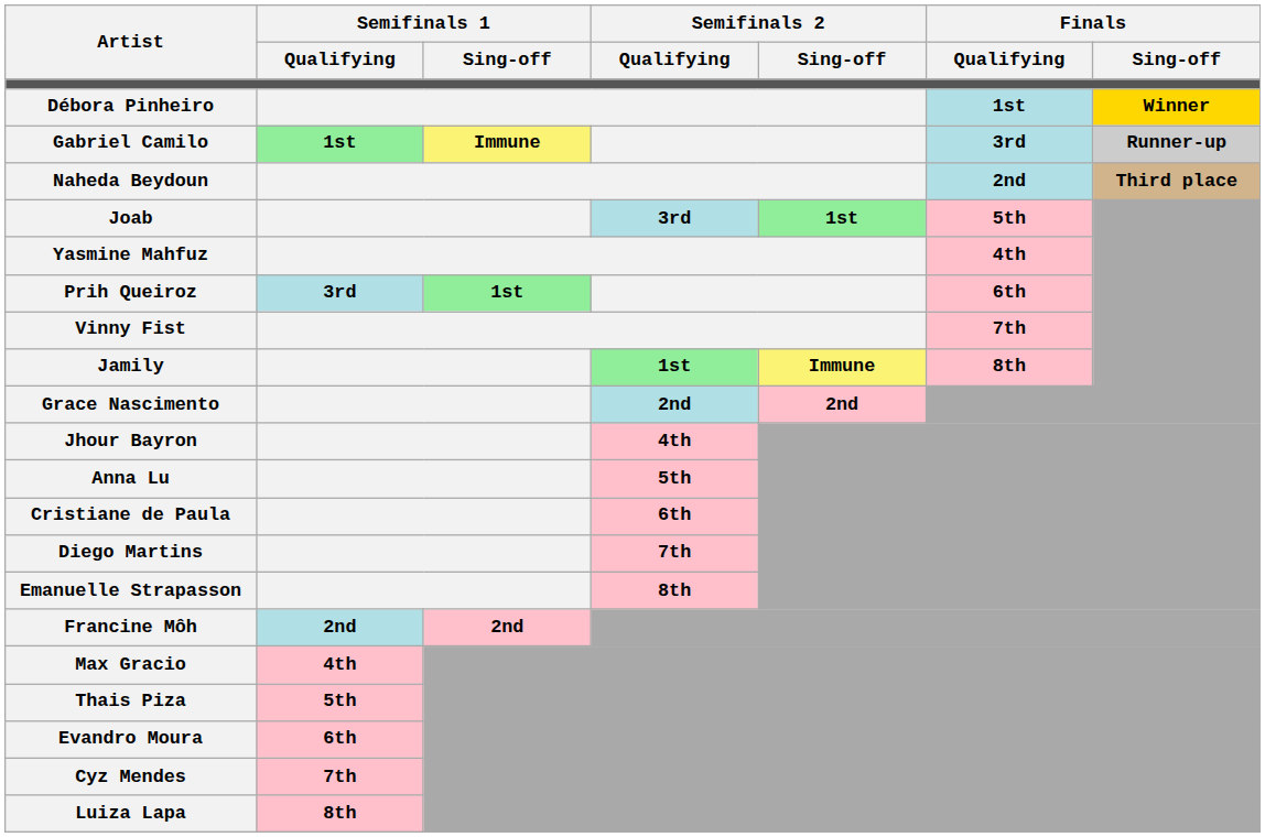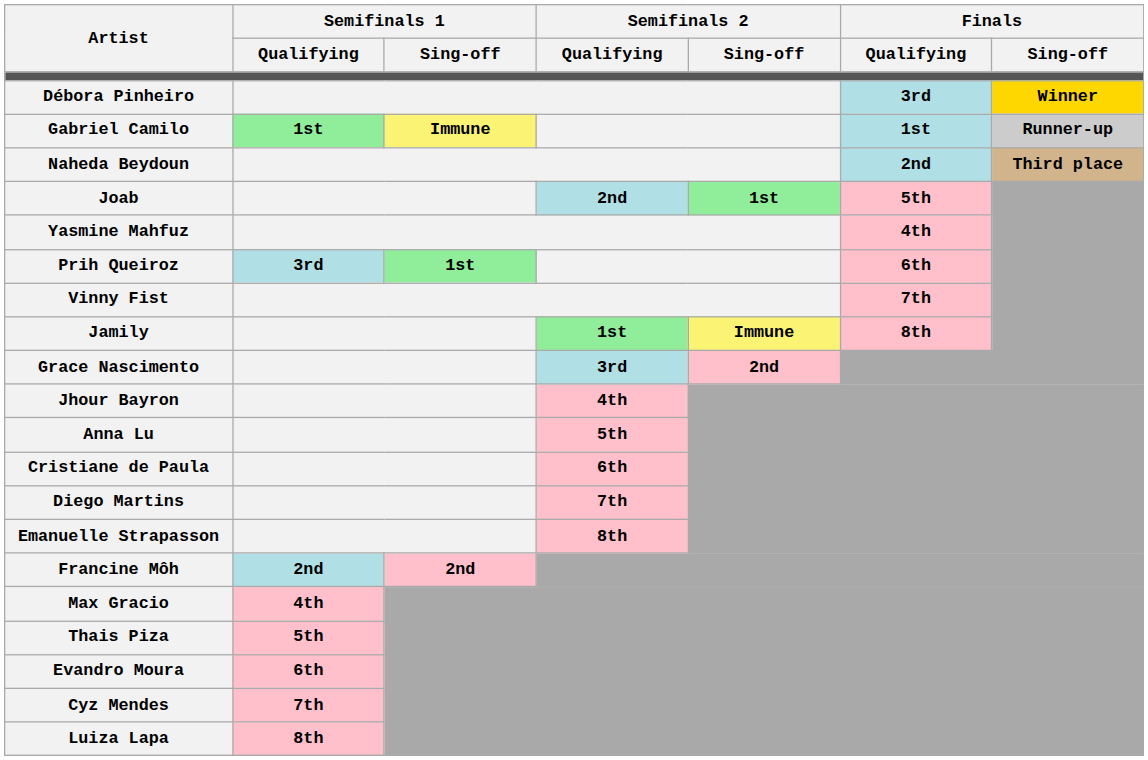 <table class="wikitable" style="margin:1em auto; text-align:center; line-height:20px; width:100%">
 <tr>
 <th scope="col" width="15%" rowspan=2>Artist</th>
 <th scope="col" width="20%" colspan=2>Semifinals 1</th>
 <th scope="col" width="20%" colspan=2>Semifinals 2</th>
 <th scope="col" width="20%" colspan=2>Finals</th>
 </tr>
 <tr>
 <th scope="col" width="10%">Qualifying</th>
 <th scope="col" width="10%">Sing-off</th>
 <th scope="col" width="10%">Qualifying</th>
 <th scope="col" width="10%">Sing-off</th>
 <th scope="col" width="10%">Qualifying</th>
 <th scope="col" width="10%">Sing-off</th>
 </tr>
 <tr>
 <td colspan=7 bgcolor=555555></td>
 </tr>
 <tr>
 <th>Débora Pinheiro</th>
 <th colspan=4></th>
-<td bgcolor=B0E0E6><strong>1st</strong><br></td>
+<td bgcolor=B0E0E6><strong>3rd</strong><br></td>
 <td bgcolor=FFD700><strong>Winner</strong><br></td>
 </tr>
 <tr>
 <th>Gabriel Camilo</th>
 <td bgcolor=90EE9B><strong>1st</strong><br></td>
 <td bgcolor=FBF373><strong>Immune</strong></td>
 <th colspan=2></th>
-<td bgcolor=B0E0E6><strong>3rd</strong><br></td>
+<td bgcolor=B0E0E6><strong>1st</strong><br></td>
 <td bgcolor=CCCCCC><strong>Runner-up</strong><br></td>
 </tr>
 <tr>
 <th>Naheda Beydoun</th>
 <th colspan=4></th>
 <td bgcolor=B0E0E6><strong>2nd</strong><br></td>
 <td bgcolor=D2B48C><strong>Third place</strong><br></td>
 </tr>
 <tr>
 <th>Joab</th>
 <th colspan=2></th>
-<td bgcolor=B0E0E6><strong>3rd</strong><br></td>
+<td bgcolor=B0E0E6><strong>2nd</strong><br></td>
 <td bgcolor=90EE9B><strong>1st</strong><br></td>
 <td bgcolor=FFC0CB><strong>5th</strong><br></td>
 <td bgcolor=A9A9A9 rowspan=5></td>
 </tr>
 <tr>
 <th>Yasmine Mahfuz</th>
 <th colspan=4></th>
 <td bgcolor=FFC0CB><strong>4th</strong><br></td>
 </tr>
 <tr>
 <th>Prih Queiroz</th>
 <td bgcolor=B0E0E6><strong>3rd</strong><br></td>
 <td bgcolor=90EE9B><strong>1st</strong><br></td>
 <th colspan=2></th>
 <td bgcolor=FFC0CB><strong>6th</strong><br></td>
 </tr>
 <tr>
 <th>Vinny Fist</th>
 <th colspan=4></th>
 <td bgcolor=FFC0CB><strong>7th</strong><br></td>
 </tr>
 <tr>
 <th>Jamily</th>
 <th colspan=2></th>
 <td bgcolor=90EE9B><strong>1st</strong><br></td>
 <td bgcolor=FBF373><strong>Immune</strong></td>
 <td bgcolor=FFC0CB><strong>8th</strong><br></td>
 </tr>
 <tr>
 <th>Grace Nascimento</th>
 <th colspan=2></th>
-<td bgcolor=B0E0E6><strong>2nd</strong><br></td>
+<td bgcolor=B0E0E6><strong>3rd</strong><br></td>
 <td bgcolor=FFC0CB><strong>2nd</strong><br></td>
 <td bgcolor=A9A9A9 rowspan=1 colspan=2></td>
 </tr>
 <tr>
 <th>Jhour Bayron</th>
 <th colspan=2></th>
 <td bgcolor=FFC0CB><strong>4th</strong><br></td>
 <td bgcolor=A9A9A9 rowspan=5 colspan=3></td>
 </tr>
 <tr>
 <th>Anna Lu</th>
 <th colspan=2></th>
 <td bgcolor=FFC0CB><strong>5th</strong><br></td>
 </tr>
 <tr>
 <th>Cristiane de Paula</th>
 <th colspan=2></th>
 <td bgcolor=FFC0CB><strong>6th</strong><br></td>
 </tr>
 <tr>
 <th>Diego Martins</th>
 <th colspan=2></th>
 <td bgcolor=FFC0CB><strong>7th</strong><br></td>
 </tr>
 <tr>
 <th>Emanuelle Strapasson</th>
 <th colspan=2></th>
 <td bgcolor=FFC0CB><strong>8th</strong><br></td>
 </tr>
 <tr>
 <th>Francine Môh</th>
 <td bgcolor=B0E0E6><strong>2nd</strong><br></td>
 <td bgcolor=FFC0CB><strong>2nd</strong><br></td>
 <td bgcolor=A9A9A9 rowspan=1 colspan=4></td>
 </tr>
 <tr>
 <th>Max Gracio</th>
 <td bgcolor=FFC0CB><strong>4th</strong><br></td>
 <td bgcolor=A9A9A9 rowspan=5 colspan=5></td>
 </tr>
 <tr>
 <th>Thais Piza</th>
 <td bgcolor=FFC0CB><strong>5th</strong><br></td>
 </tr>
 <tr>
 <th>Evandro Moura</th>
 <td bgcolor=FFC0CB><strong>6th</strong><br></td>
 </tr>
 <tr>
 <th>Cyz Mendes</th>
 <td bgcolor=FFC0CB><strong>7th</strong><br></td>
 </tr>
 <tr>
 <th>Luiza Lapa</th>
 <td bgcolor=FFC0CB><strong>8th</strong><br></td>
 </tr>
 <tr>
 </tr>
 </table>
